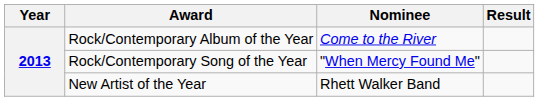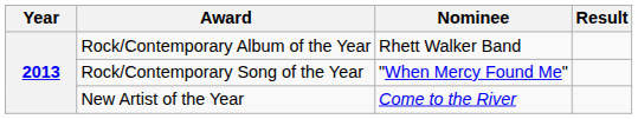 <table class="wikitable">
 <tr>
 <th width="60px">Year</th>
 <th>Award</th>
 <th>Nominee</th>
 <th>Result</th>
 </tr>
 <tr>
 <th rowspan="3"><a href='#'>2013</a></th>
 <td>Rock/Contemporary Album of the Year</td>
-<td><em><a href='#'>Come to the River</a></em></td>
+<td>Rhett Walker Band</td>
 <td></td>
 </tr>
 <tr>
 <td>Rock/Contemporary Song of the Year</td>
 <td>"<a href='#'>When Mercy Found Me</a>"</td>
 <td></td>
 </tr>
 <tr>
 <td>New Artist of the Year</td>
-<td>Rhett Walker Band</td>
+<td><em><a href='#'>Come to the River</a></em></td>
 <td></td>
 </tr>
 </table>
